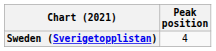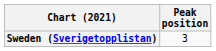 <table class="wikitable plainrowheaders" style="text-align:center">
 <tr>
 <th scope="col">Chart (2021)</th>
 <th scope="col">Peak<br>position</th>
 </tr>
 <tr>
 <th scope="row">Sweden (<a href='#'>Sverigetopplistan</a>)</th>
-<td>4</td>
+<td>3</td>
 </tr>
 </table>
